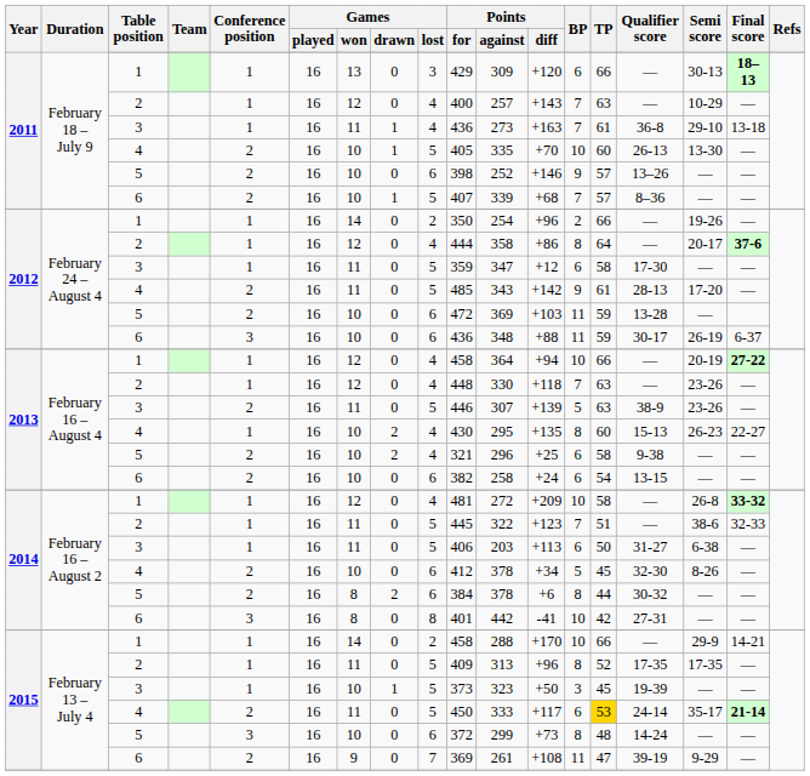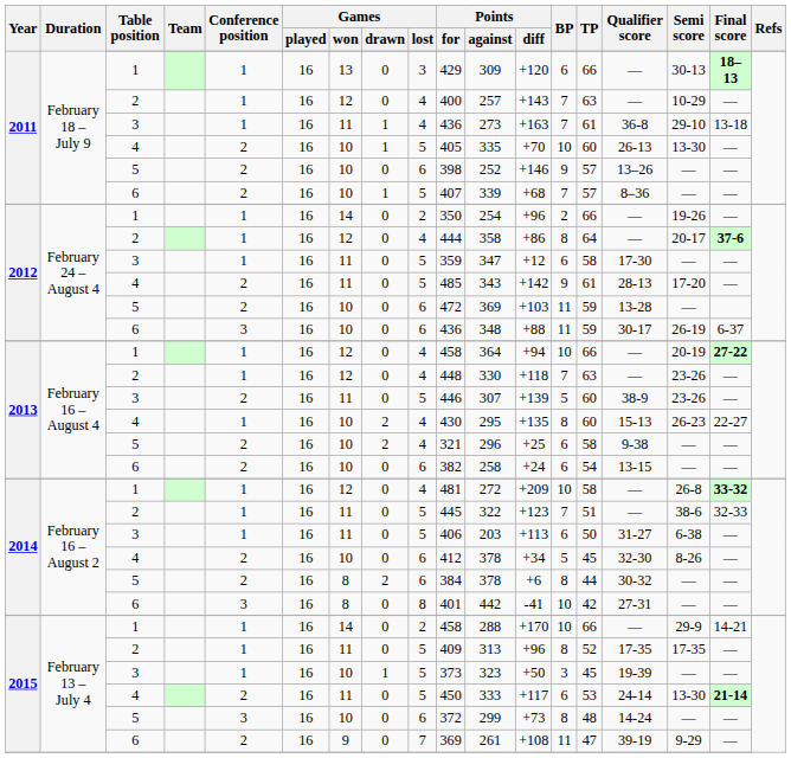 <table class="wikitable" style="text-align:center">
 <tr>
 <th rowspan=2>Year</th>
 <th rowspan=2>Duration</th>
 <th rowspan=2>Table position</th>
 <th rowspan=2>Team</th>
 <th rowspan=2>Conference<br>position</th>
 <th colspan=4>Games</th>
 <th colspan=3>Points</th>
 <th rowspan=2>BP</th>
 <th rowspan=2>TP</th>
 <th rowspan=2>Qualifier score</th>
 <th rowspan=2>Semi score</th>
 <th rowspan=2>Final score</th>
 <th rowspan=2>Refs</th>
 </tr>
 <tr>
 <th>played</th>
 <th>won</th>
 <th>drawn</th>
 <th>lost</th>
 <th>for</th>
 <th>against</th>
 <th>diff</th>
 </tr>
 <tr>
 <th rowspan=7><a href='#'>2011</a></th>
 <td rowspan=7>February 18 –<br>July 9</td>
 </tr>
 <tr>
 <td>1</td>
 <td bgcolor="#d0ffd0" align=left><strong> </strong></td>
 <td>1</td>
 <td>16</td>
 <td>13</td>
 <td>0</td>
 <td>3</td>
 <td>429</td>
 <td>309</td>
 <td>+120</td>
 <td>6</td>
 <td>66</td>
 <td>—</td>
 <td>30-13</td>
 <td bgcolor="#d0ffd0"><strong>18–13</strong></td>
 <td rowspan=7></td>
 </tr>
 <tr>
 <td>2</td>
 <td align=left></td>
 <td>1</td>
 <td>16</td>
 <td>12</td>
 <td>0</td>
 <td>4</td>
 <td>400</td>
 <td>257</td>
 <td>+143</td>
 <td>7</td>
 <td>63</td>
 <td>—</td>
 <td>10-29</td>
 <td>—</td>
 </tr>
 <tr>
 <td>3</td>
 <td align=left></td>
 <td>1</td>
 <td>16</td>
 <td>11</td>
 <td>1</td>
 <td>4</td>
 <td>436</td>
 <td>273</td>
 <td>+163</td>
 <td>7</td>
 <td>61</td>
 <td>36-8</td>
 <td>29-10</td>
 <td>13-18</td>
 </tr>
 <tr>
 <td>4</td>
 <td align=left></td>
 <td>2</td>
 <td>16</td>
 <td>10</td>
 <td>1</td>
 <td>5</td>
 <td>405</td>
 <td>335</td>
 <td>+70</td>
 <td>10</td>
 <td>60</td>
 <td>26-13</td>
 <td>13-30</td>
 <td>—</td>
 </tr>
 <tr>
 <td>5</td>
 <td align=left></td>
 <td>2</td>
 <td>16</td>
 <td>10</td>
 <td>0</td>
 <td>6</td>
 <td>398</td>
 <td>252</td>
 <td>+146</td>
 <td>9</td>
 <td>57</td>
 <td>13–26</td>
 <td>—</td>
 <td>—</td>
 </tr>
 <tr>
 <td>6</td>
 <td align=left></td>
 <td>2</td>
 <td>16</td>
 <td>10</td>
 <td>1</td>
 <td>5</td>
 <td>407</td>
 <td>339</td>
 <td>+68</td>
 <td>7</td>
 <td>57</td>
 <td>8–36</td>
 <td>—</td>
 <td>—</td>
 </tr>
 <tr>
 </tr>
 <tr>
 <th rowspan=7><a href='#'>2012</a></th>
 <td rowspan=7>February 24 –<br>August 4</td>
 </tr>
 <tr>
 <td>1</td>
 <td align=left></td>
 <td>1</td>
 <td>16</td>
 <td>14</td>
 <td>0</td>
 <td>2</td>
 <td>350</td>
 <td>254</td>
 <td>+96</td>
 <td>2</td>
 <td>66</td>
 <td>—</td>
 <td>19-26</td>
 <td>—</td>
 <td rowspan=7></td>
 </tr>
 <tr>
 <td>2</td>
 <td bgcolor="#d0ffd0" align=left><strong> </strong></td>
 <td>1</td>
 <td>16</td>
 <td>12</td>
 <td>0</td>
 <td>4</td>
 <td>444</td>
 <td>358</td>
 <td>+86</td>
 <td>8</td>
 <td>64</td>
 <td>—</td>
 <td>20-17</td>
 <td bgcolor="#d0ffd0"><strong>37-6</strong></td>
 </tr>
 <tr>
 <td>3</td>
 <td align=left></td>
 <td>1</td>
 <td>16</td>
 <td>11</td>
 <td>0</td>
 <td>5</td>
 <td>359</td>
 <td>347</td>
 <td>+12</td>
 <td>6</td>
 <td>58</td>
 <td>17-30</td>
 <td>—</td>
 <td>—</td>
 </tr>
 <tr>
 <td>4</td>
 <td align=left></td>
 <td>2</td>
 <td>16</td>
 <td>11</td>
 <td>0</td>
 <td>5</td>
 <td>485</td>
 <td>343</td>
 <td>+142</td>
 <td>9</td>
 <td>61</td>
 <td>28-13</td>
 <td>17-20</td>
 <td>—</td>
 </tr>
 <tr>
 <td>5</td>
 <td align=left></td>
 <td>2</td>
 <td>16</td>
 <td>10</td>
 <td>0</td>
 <td>6</td>
 <td>472</td>
 <td>369</td>
 <td>+103</td>
 <td>11</td>
 <td>59</td>
 <td>13-28</td>
 <td —>—</td>
 </tr>
 <tr>
 <td>6</td>
 <td align=left></td>
 <td>3</td>
 <td>16</td>
 <td>10</td>
 <td>0</td>
 <td>6</td>
 <td>436</td>
 <td>348</td>
 <td>+88</td>
 <td>11</td>
 <td>59</td>
 <td>30-17</td>
 <td>26-19</td>
 <td>6-37</td>
 </tr>
 <tr>
 </tr>
 <tr>
 <th rowspan=7><a href='#'>2013</a></th>
 <td rowspan="7">February 16 –<br>August 4</td>
 </tr>
 <tr>
 <td>1</td>
 <td bgcolor="#d0ffd0" align="left"><strong> </strong></td>
 <td>1</td>
 <td>16</td>
 <td>12</td>
 <td>0</td>
 <td>4</td>
 <td>458</td>
 <td>364</td>
 <td>+94</td>
 <td>10</td>
 <td>66</td>
 <td>—</td>
 <td>20-19</td>
 <td bgcolor="#d0ffd0"><strong>27-22</strong></td>
 <td rowspan=7></td>
 </tr>
 <tr>
 <td>2</td>
 <td align=left></td>
 <td>1</td>
 <td>16</td>
 <td>12</td>
 <td>0</td>
 <td>4</td>
 <td>448</td>
 <td>330</td>
 <td>+118</td>
 <td>7</td>
 <td>63</td>
 <td>—</td>
 <td>23-26</td>
 <td>—</td>
 </tr>
 <tr>
 <td>3</td>
 <td align=left></td>
 <td>2</td>
 <td>16</td>
 <td>11</td>
 <td>0</td>
 <td>5</td>
 <td>446</td>
 <td>307</td>
 <td>+139</td>
 <td>5</td>
-<td>63</td>
+<td>60</td>
 <td>38-9</td>
 <td>23-26</td>
 <td>—</td>
 </tr>
 <tr>
 <td>4</td>
 <td align=left></td>
 <td>1</td>
 <td>16</td>
 <td>10</td>
 <td>2</td>
 <td>4</td>
 <td>430</td>
 <td>295</td>
 <td>+135</td>
 <td>8</td>
 <td>60</td>
 <td>15-13</td>
 <td>26-23</td>
 <td>22-27</td>
 </tr>
 <tr>
 <td>5</td>
 <td align=left></td>
 <td>2</td>
 <td>16</td>
 <td>10</td>
 <td>2</td>
 <td>4</td>
 <td>321</td>
 <td>296</td>
 <td>+25</td>
 <td>6</td>
 <td>58</td>
 <td>9-38</td>
 <td>—</td>
 <td>—</td>
 </tr>
 <tr>
 <td>6</td>
 <td align=left></td>
 <td>2</td>
 <td>16</td>
 <td>10</td>
 <td>0</td>
 <td>6</td>
 <td>382</td>
 <td>258</td>
 <td>+24</td>
 <td>6</td>
 <td>54</td>
 <td>13-15</td>
 <td>—</td>
 <td>—</td>
 </tr>
 <tr>
 </tr>
 <tr>
 <th rowspan=7><a href='#'>2014</a></th>
 <td rowspan="7">February 16 –<br>August 2</td>
 </tr>
 <tr>
 <td>1</td>
 <td bgcolor="#d0ffd0" align="left"><strong> </strong></td>
 <td>1</td>
 <td>16</td>
 <td>12</td>
 <td>0</td>
 <td>4</td>
 <td>481</td>
 <td>272</td>
 <td>+209</td>
 <td>10</td>
 <td>58</td>
 <td>—</td>
 <td>26-8</td>
 <td bgcolor="#d0ffd0"><strong>33-32</strong></td>
 <td rowspan=7></td>
 </tr>
 <tr>
 <td>2</td>
 <td align=left></td>
 <td>1</td>
 <td>16</td>
 <td>11</td>
 <td>0</td>
 <td>5</td>
 <td>445</td>
 <td>322</td>
 <td>+123</td>
 <td>7</td>
 <td>51</td>
 <td>—</td>
 <td>38-6</td>
 <td>32-33</td>
 </tr>
 <tr>
 <td>3</td>
 <td align=left></td>
 <td>1</td>
 <td>16</td>
 <td>11</td>
 <td>0</td>
 <td>5</td>
 <td>406</td>
 <td>203</td>
 <td>+113</td>
 <td>6</td>
 <td>50</td>
 <td>31-27</td>
 <td>6-38</td>
 <td>—</td>
 </tr>
 <tr>
 <td>4</td>
 <td align=left></td>
 <td>2</td>
 <td>16</td>
 <td>10</td>
 <td>0</td>
 <td>6</td>
 <td>412</td>
 <td>378</td>
 <td>+34</td>
 <td>5</td>
 <td>45</td>
 <td>32-30</td>
 <td>8-26</td>
 <td>—</td>
 </tr>
 <tr>
 <td>5</td>
 <td align=left></td>
 <td>2</td>
 <td>16</td>
 <td>8</td>
 <td>2</td>
 <td>6</td>
 <td>384</td>
 <td>378</td>
 <td>+6</td>
 <td>8</td>
 <td>44</td>
 <td>30-32</td>
 <td>—</td>
 <td>—</td>
 </tr>
 <tr>
 <td>6</td>
 <td align=left></td>
 <td>3</td>
 <td>16</td>
 <td>8</td>
 <td>0</td>
 <td>8</td>
 <td>401</td>
 <td>442</td>
 <td>-41</td>
 <td>10</td>
 <td>42</td>
 <td>27-31</td>
 <td>—</td>
 <td>—</td>
 </tr>
 <tr>
 </tr>
 <tr>
 <th rowspan=7><a href='#'>2015</a></th>
 <td rowspan="7">February 13 –<br> July 4</td>
 </tr>
 <tr>
 <td>1</td>
 <td align="left"></td>
 <td>1</td>
 <td>16</td>
 <td>14</td>
 <td>0</td>
 <td>2</td>
 <td>458</td>
 <td>288</td>
 <td>+170</td>
 <td>10</td>
 <td>66</td>
 <td>—</td>
 <td>29-9</td>
 <td>14-21</td>
 <td rowspan=7></td>
 </tr>
 <tr>
 <td>2</td>
 <td align=left></td>
 <td>1</td>
 <td>16</td>
 <td>11</td>
 <td>0</td>
 <td>5</td>
 <td>409</td>
 <td>313</td>
 <td>+96</td>
 <td>8</td>
 <td>52</td>
 <td>17-35</td>
 <td>17-35</td>
 <td>—</td>
 </tr>
 <tr>
 <td>3</td>
 <td align=left></td>
 <td>1</td>
 <td>16</td>
 <td>10</td>
 <td>1</td>
 <td>5</td>
 <td>373</td>
 <td>323</td>
 <td>+50</td>
 <td>3</td>
 <td>45</td>
 <td>19-39</td>
 <td>—</td>
 <td>—</td>
 </tr>
 <tr>
 <td>4</td>
 <td bgcolor="#d0ffd0" align="left"><strong> </strong></td>
 <td>2</td>
 <td>16</td>
 <td>11</td>
 <td>0</td>
 <td>5</td>
 <td>450</td>
 <td>333</td>
 <td>+117</td>
 <td>6</td>
-<td style="background: gold;">53</td>
+<td>53</td>
 <td>24-14</td>
-<td>35-17</td>
+<td>13-30</td>
 <td bgcolor="#d0ffd0"><strong>21-14</strong></td>
 </tr>
 <tr>
 <td>5</td>
 <td align=left></td>
 <td>3</td>
 <td>16</td>
 <td>10</td>
 <td>0</td>
 <td>6</td>
 <td>372</td>
 <td>299</td>
 <td>+73</td>
 <td>8</td>
 <td>48</td>
 <td>14-24</td>
 <td>—</td>
 <td>—</td>
 </tr>
 <tr>
 <td>6</td>
 <td align=left></td>
 <td>2</td>
 <td>16</td>
 <td>9</td>
 <td>0</td>
 <td>7</td>
 <td>369</td>
 <td>261</td>
 <td>+108</td>
 <td>11</td>
 <td>47</td>
 <td>39-19</td>
 <td>9-29</td>
 <td>—</td>
 </tr>
 <tr>
 </tr>
 </table>
